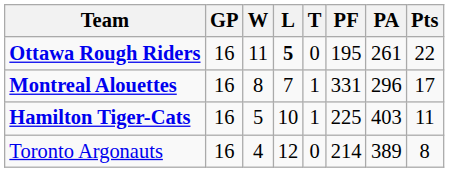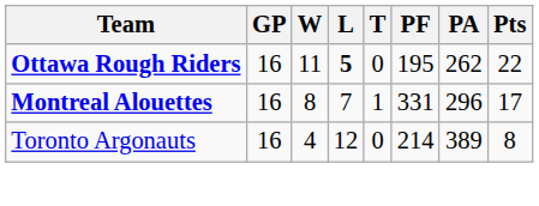 <table class="wikitable">
 <tr>
 <th>Team</th>
 <th>GP</th>
 <th>W</th>
 <th>L</th>
 <th>T</th>
 <th>PF</th>
 <th>PA</th>
 <th>Pts</th>
 </tr>
 <tr align="center">
 <td align="left"><strong><a href='#'>Ottawa Rough Riders</a></strong></td>
 <td>16</td>
 <td>11</td>
 <td><strong>5</strong></td>
 <td>0</td>
 <td>195</td>
-<td>261</td>
+<td>262</td>
 <td>22</td>
 </tr>
 <tr align="center">
 <td align="left"><strong><a href='#'>Montreal Alouettes</a></strong></td>
 <td>16</td>
 <td>8</td>
 <td>7</td>
 <td>1</td>
 <td>331</td>
 <td>296</td>
 <td>17</td>
 </tr>
 <tr align="center">
-<td align="left"><strong><a href='#'>Hamilton Tiger-Cats</a></strong></td>
-<td>16</td>
-<td>5</td>
-<td>10</td>
-<td>1</td>
-<td>225</td>
-<td>403</td>
-<td>11</td>
-</tr>
-<tr align="center">
 <td align="left"><a href='#'>Toronto Argonauts</a></td>
 <td>16</td>
 <td>4</td>
 <td>12</td>
 <td>0</td>
 <td>214</td>
 <td>389</td>
 <td>8</td>
 </tr>
 </table>
